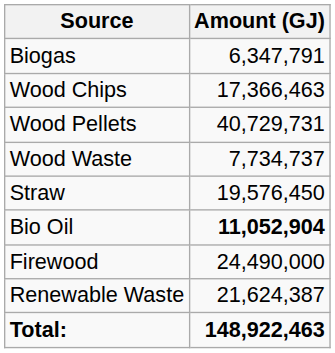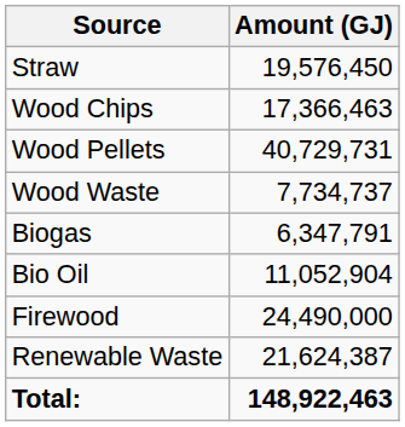 <table style="text-align: right" class="wikitable">
 <tr>
 <th>Source</th>
 <th>Amount (GJ)</th>
 </tr>
 <tr>
-<td align="left">Biogas</td>
-<td>6,347,791</td>
+<td align="left">Straw</td>
+<td>19,576,450</td>
 </tr>
 <tr>
 <td align="left">Wood Chips</td>
 <td>17,366,463</td>
 </tr>
 <tr>
 <td align="left">Wood Pellets</td>
 <td>40,729,731</td>
 </tr>
 <tr>
 <td align="left">Wood Waste</td>
 <td>7,734,737</td>
 </tr>
 <tr>
-<td align="left">Straw</td>
-<td>19,576,450</td>
+<td align="left">Biogas</td>
+<td>6,347,791</td>
 </tr>
 <tr>
 <td align="left">Bio Oil</td>
-<td><strong>11,052,904</strong></td>
+<td>11,052,904</td>
 </tr>
 <tr>
 <td align="left">Firewood</td>
 <td>24,490,000</td>
 </tr>
 <tr>
 <td align="left">Renewable Waste</td>
 <td>21,624,387</td>
 </tr>
 <tr>
 <td align="left"><strong>Total:</strong></td>
 <td><strong>148,922,463</strong></td>
 </tr>
 </table>
